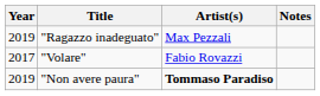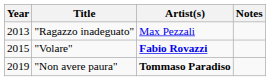 <table class="wikitable">
 <tr>
 <th>Year</th>
 <th>Title</th>
 <th>Artist(s)</th>
 <th>Notes</th>
 </tr>
 <tr>
-<td>2019</td>
+<td>2013</td>
 <td>"Ragazzo inadeguato"</td>
 <td><a href='#'>Max Pezzali</a></td>
 <td></td>
 </tr>
 <tr>
-<td>2017</td>
+<td>2015</td>
 <td>"Volare"</td>
-<td><a href='#'>Fabio Rovazzi</a></td>
+<td><strong><a href='#'>Fabio Rovazzi</a></strong></td>
 <td></td>
 </tr>
 <tr>
 <td>2019</td>
 <td>"Non avere paura"</td>
 <td><strong>Tommaso Paradiso</strong></td>
 <td></td>
 </tr>
 </table>
